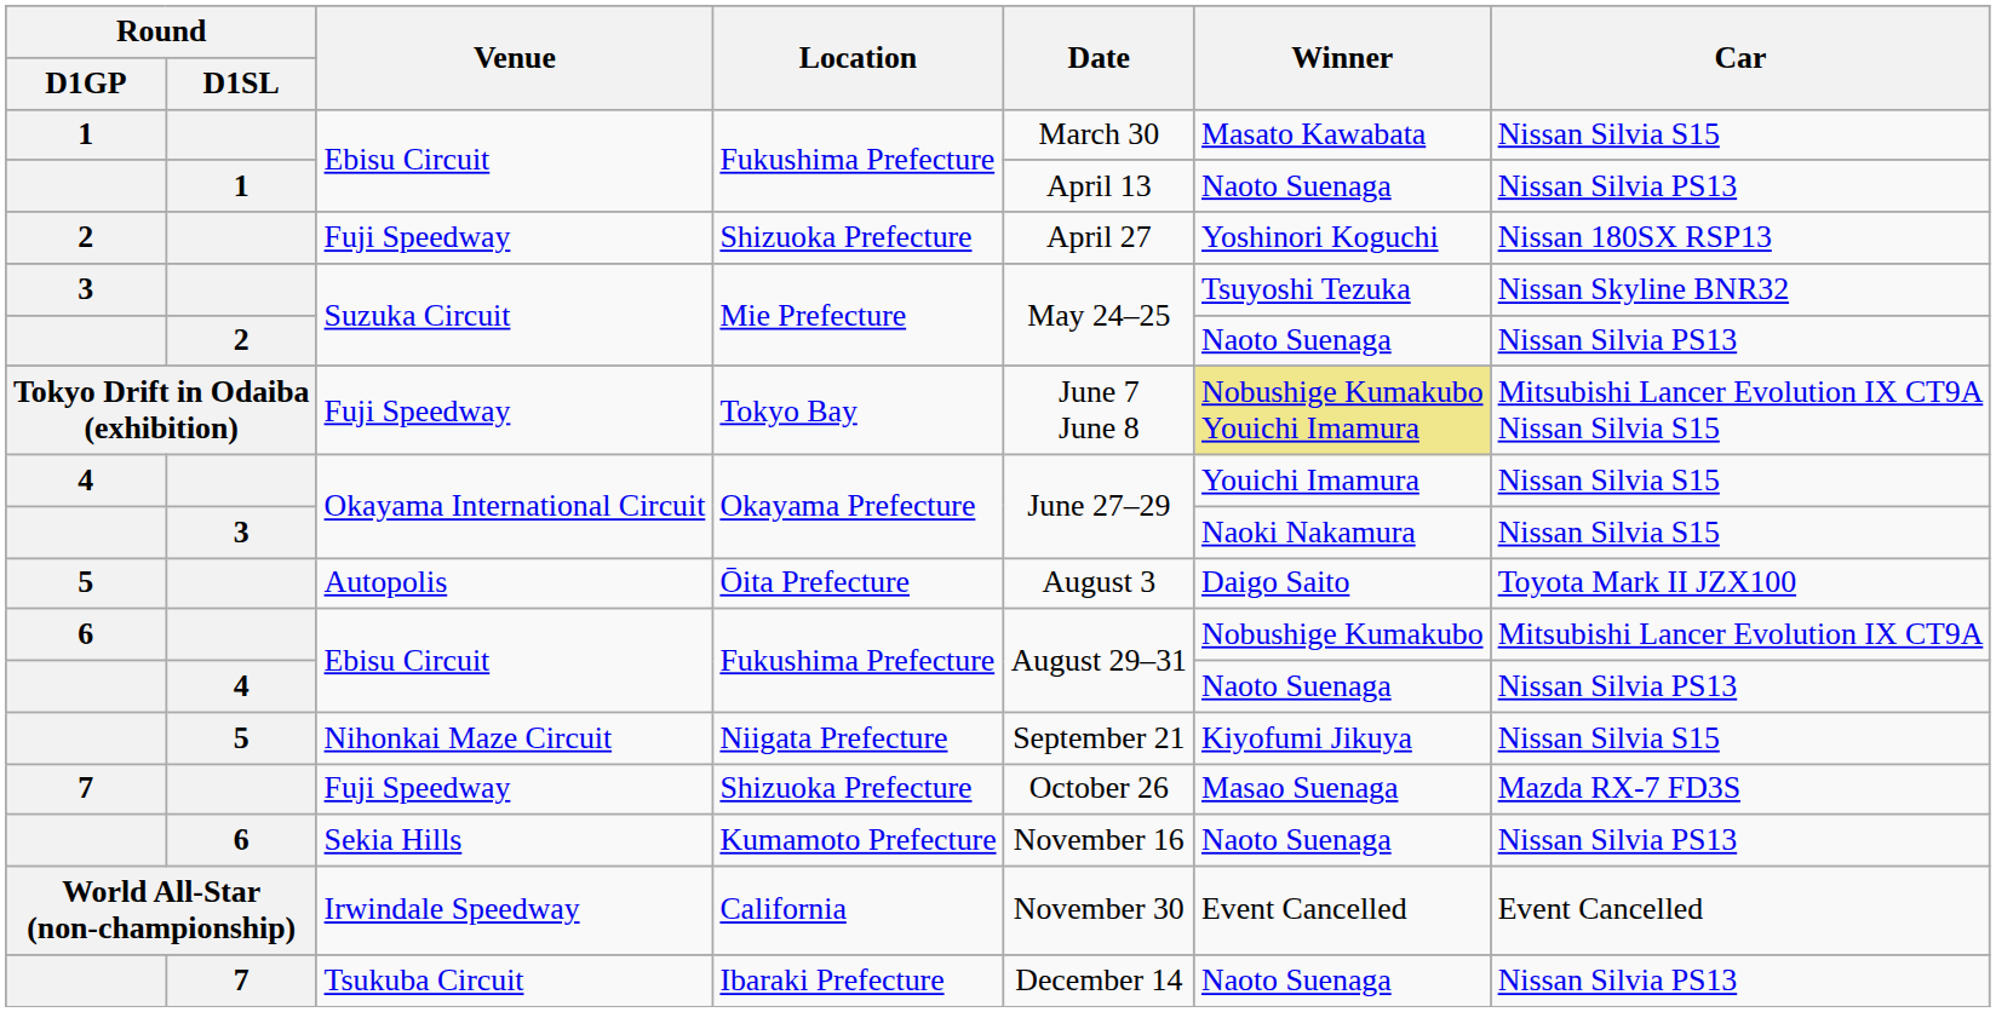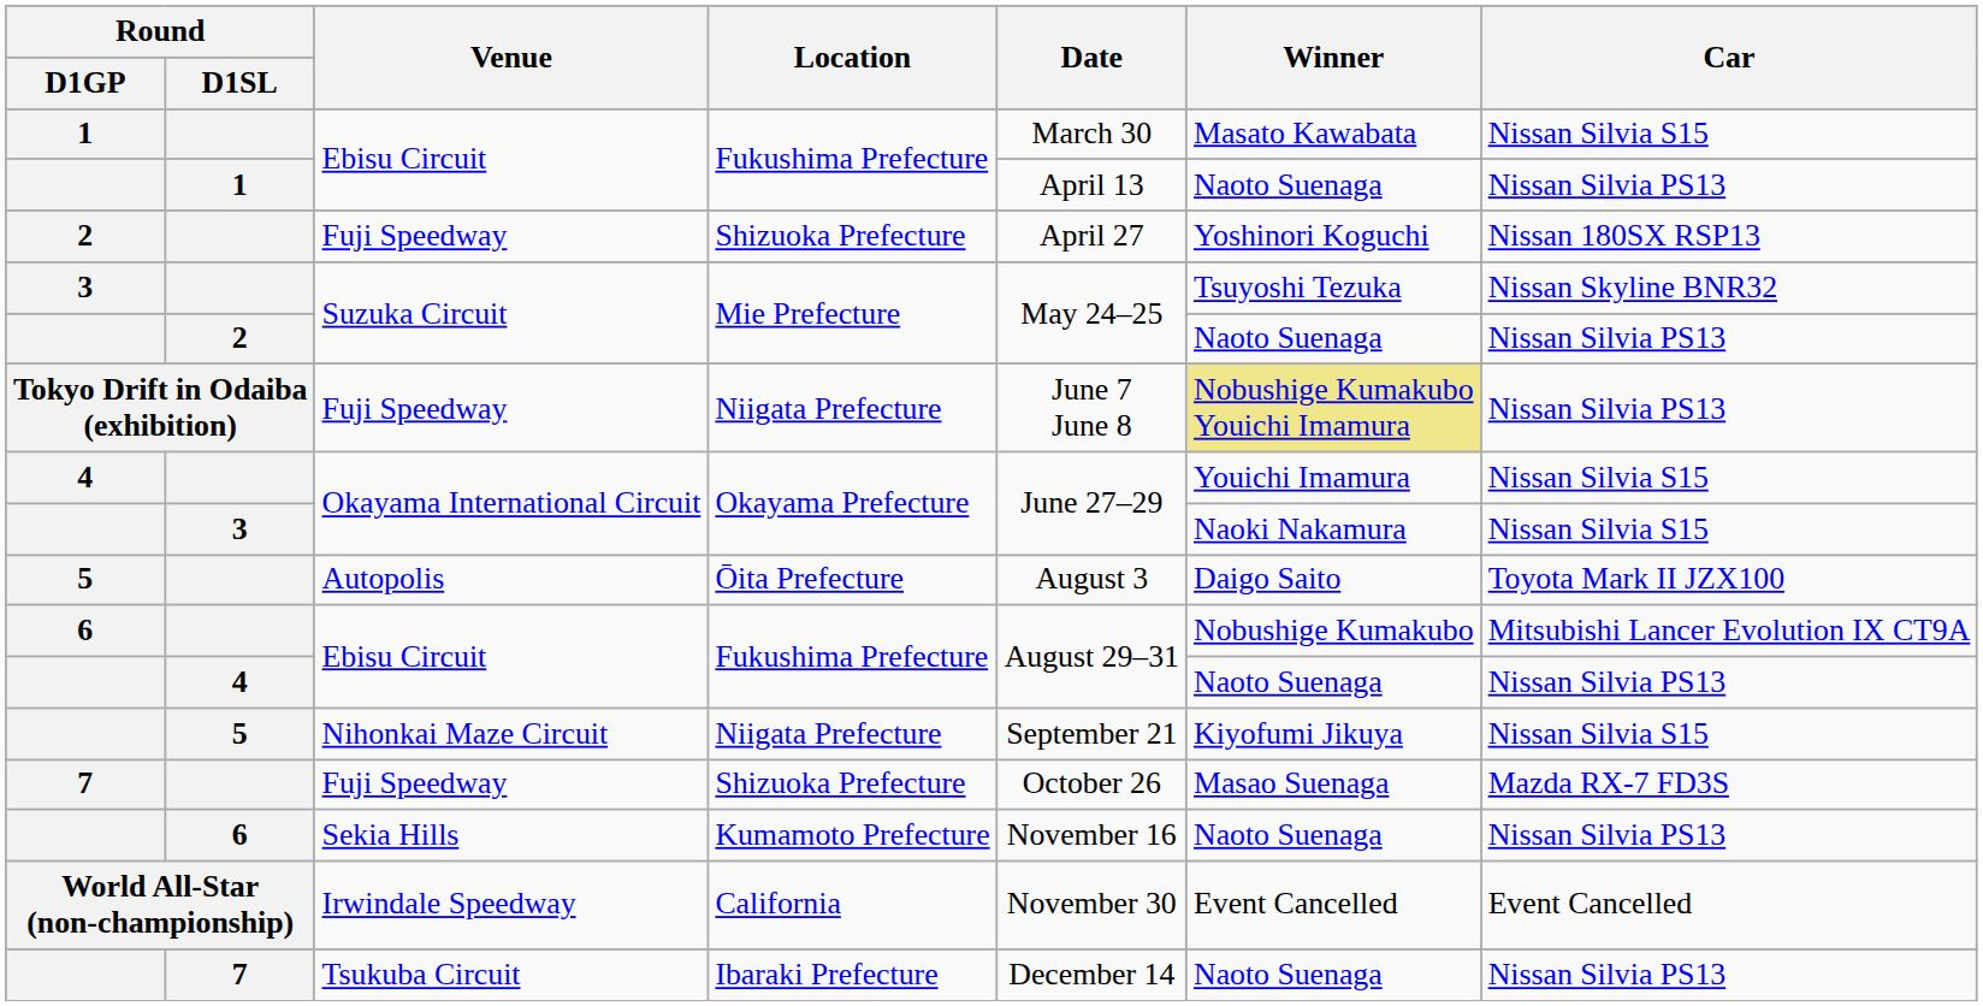 <table class="wikitable" style="font-size: 90%;">
 <tr>
 <th colspan=2>Round</th>
 <th rowspan=2>Venue</th>
 <th rowspan=2>Location</th>
 <th rowspan=2>Date</th>
 <th rowspan=2>Winner</th>
 <th rowspan=2>Car</th>
 </tr>
 <tr>
 <th>D1GP</th>
 <th>D1SL</th>
 </tr>
 <tr>
 <th>1</th>
 <th></th>
 <td rowspan=2><a href='#'>Ebisu Circuit</a></td>
 <td rowspan=2><a href='#'>Fukushima Prefecture</a></td>
 <td align="center">March 30</td>
 <td><a href='#'>Masato Kawabata</a></td>
 <td><a href='#'>Nissan Silvia S15</a></td>
 </tr>
 <tr>
 <th></th>
 <th>1</th>
 <td align="center">April 13</td>
 <td><a href='#'>Naoto Suenaga</a></td>
 <td><a href='#'>Nissan Silvia PS13</a></td>
 </tr>
 <tr>
 <th>2</th>
 <th></th>
 <td><a href='#'>Fuji Speedway</a></td>
 <td><a href='#'>Shizuoka Prefecture</a></td>
 <td align="center">April 27</td>
 <td><a href='#'>Yoshinori Koguchi</a></td>
 <td><a href='#'>Nissan 180SX RSP13</a></td>
 </tr>
 <tr>
 <th>3</th>
 <th></th>
 <td rowspan=2><a href='#'>Suzuka Circuit</a></td>
 <td rowspan=2><a href='#'>Mie Prefecture</a></td>
 <td rowspan=2 align="center">May 24–25</td>
 <td><a href='#'>Tsuyoshi Tezuka</a></td>
 <td><a href='#'>Nissan Skyline BNR32</a></td>
 </tr>
 <tr>
 <th></th>
 <th>2</th>
 <td><a href='#'>Naoto Suenaga</a></td>
 <td><a href='#'>Nissan Silvia PS13</a></td>
 </tr>
 <tr>
 <th colspan=2>Tokyo Drift in Odaiba<br>(exhibition)</th>
 <td><a href='#'>Fuji Speedway</a></td>
-<td><a href='#'>Tokyo Bay</a></td>
+<td><a href='#'>Niigata Prefecture</a></td>
 <td align="center">June 7<br>June 8</td>
 <td style="background: khaki;"><a href='#'>Nobushige Kumakubo</a><br><a href='#'>Youichi Imamura</a></td>
-<td><a href='#'>Mitsubishi Lancer Evolution IX CT9A</a><br><a href='#'>Nissan Silvia S15</a></td>
+<td><a href='#'>Nissan Silvia PS13</a></td>
 </tr>
 <tr>
 <th>4</th>
 <th></th>
 <td rowspan=2><a href='#'>Okayama International Circuit</a></td>
 <td rowspan=2><a href='#'>Okayama Prefecture</a></td>
 <td rowspan=2 align="center">June 27–29</td>
 <td><a href='#'>Youichi Imamura</a></td>
 <td><a href='#'>Nissan Silvia S15</a></td>
 </tr>
 <tr>
 <th></th>
 <th>3</th>
 <td><a href='#'>Naoki Nakamura</a></td>
 <td><a href='#'>Nissan Silvia S15</a></td>
 </tr>
 <tr>
 <th>5</th>
 <th></th>
 <td><a href='#'>Autopolis</a></td>
 <td><a href='#'>Ōita Prefecture</a></td>
 <td align="center">August 3</td>
 <td><a href='#'>Daigo Saito</a></td>
 <td><a href='#'>Toyota Mark II JZX100</a></td>
 </tr>
 <tr>
 <th>6</th>
 <th></th>
 <td rowspan=2><a href='#'>Ebisu Circuit</a></td>
 <td rowspan=2><a href='#'>Fukushima Prefecture</a></td>
 <td rowspan=2 align="center">August 29–31</td>
 <td><a href='#'>Nobushige Kumakubo</a></td>
 <td><a href='#'>Mitsubishi Lancer Evolution IX CT9A</a></td>
 </tr>
 <tr>
 <th></th>
 <th>4</th>
 <td><a href='#'>Naoto Suenaga</a></td>
 <td><a href='#'>Nissan Silvia PS13</a></td>
 </tr>
 <tr>
 <th></th>
 <th>5</th>
 <td><a href='#'>Nihonkai Maze Circuit</a></td>
 <td><a href='#'>Niigata Prefecture</a></td>
 <td align="center">September 21</td>
 <td><a href='#'>Kiyofumi Jikuya</a></td>
 <td><a href='#'>Nissan Silvia S15</a></td>
 </tr>
 <tr>
 <th>7</th>
 <th></th>
 <td><a href='#'>Fuji Speedway</a></td>
 <td><a href='#'>Shizuoka Prefecture</a></td>
 <td align="center">October 26</td>
 <td><a href='#'>Masao Suenaga</a></td>
 <td><a href='#'>Mazda RX-7 FD3S</a></td>
 </tr>
 <tr>
 <th></th>
 <th>6</th>
 <td><a href='#'>Sekia Hills</a></td>
 <td><a href='#'>Kumamoto Prefecture</a></td>
 <td align="center">November 16</td>
 <td><a href='#'>Naoto Suenaga</a></td>
 <td><a href='#'>Nissan Silvia PS13</a></td>
 </tr>
 <tr>
 <th colspan=2>World All-Star<br>(non-championship)</th>
 <td><a href='#'>Irwindale Speedway</a></td>
 <td><a href='#'>California</a></td>
 <td align="center">November 30</td>
 <td>Event Cancelled</td>
 <td>Event Cancelled</td>
 </tr>
 <tr>
 <th></th>
 <th>7</th>
 <td><a href='#'>Tsukuba Circuit</a></td>
 <td><a href='#'>Ibaraki Prefecture</a></td>
 <td align="center">December 14</td>
 <td><a href='#'>Naoto Suenaga</a></td>
 <td><a href='#'>Nissan Silvia PS13</a></td>
 </tr>
 </table>
